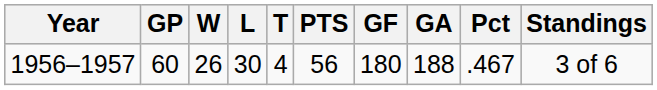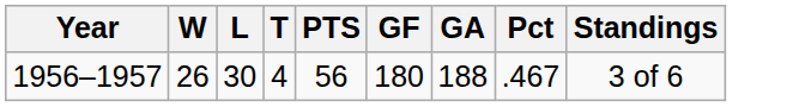 <table class="wikitable" style="text-align:center;">
 <tr>
 <th>Year</th>
-<th>GP</th>
 <th>W</th>
 <th>L</th>
 <th>T</th>
 <th>PTS</th>
 <th>GF</th>
 <th>GA</th>
 <th>Pct</th>
 <th>Standings</th>
 </tr>
 <tr>
 <td>1956–1957</td>
-<td>60</td>
 <td>26</td>
 <td>30</td>
 <td>4</td>
 <td>56</td>
 <td>180</td>
 <td>188</td>
 <td>.467</td>
 <td>3 of 6</td>
 </tr>
 </table>
